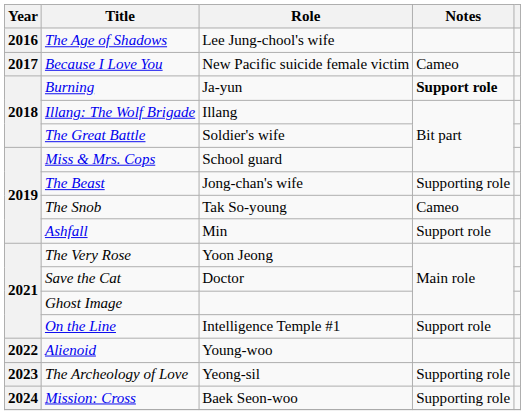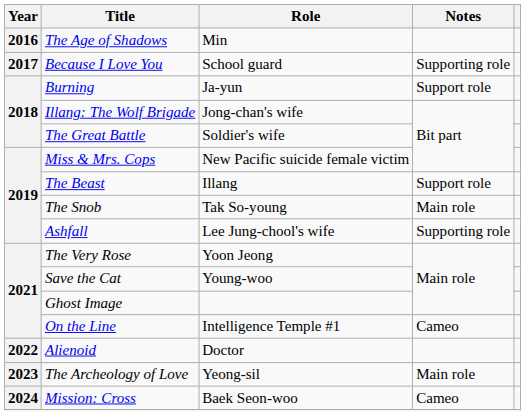 <table class="wikitable plainrowheaders sortable">
 <tr>
 <th scope="col">Year</th>
 <th scope="col">Title</th>
 <th scope="col">Role</th>
 <th scope="col">Notes</th>
 <th scope="col" class="unsortable"></th>
 </tr>
 <tr>
 <th scope="row">2016</th>
 <td><em><a href='#'>The Age of Shadows</a></em></td>
-<td>Lee Jung-chool's wife</td>
+<td>Min</td>
 <td></td>
 <td style="text-align:center"></td>
 </tr>
 <tr>
 <th scope="row">2017</th>
 <td><a href='#'><em>Because I Love You</em></a></td>
-<td>New Pacific suicide female victim</td>
-<td>Cameo</td>
+<td>School guard</td>
+<td>Supporting role</td>
 <td style="text-align:center"></td>
 </tr>
 <tr>
 <th rowspan="3" scope="row">2018</th>
 <td><a href='#'><em>Burning</em></a></td>
 <td>Ja-yun</td>
-<td><strong>Support role</strong></td>
+<td>Support role</td>
 <td></td>
 </tr>
 <tr>
 <td><em><a href='#'>Illang: The Wolf Brigade</a></em></td>
-<td>Illang</td>
+<td>Jong-chan's wife</td>
 <td rowspan="3">Bit part</td>
 <td></td>
 </tr>
 <tr>
 <td><a href='#'><em>The Great Battle</em></a></td>
 <td>Soldier's wife</td>
 <td></td>
 </tr>
 <tr>
 <th rowspan="4" scope="row">2019</th>
 <td><em><a href='#'>Miss & Mrs. Cops</a></em></td>
-<td>School guard</td>
+<td>New Pacific suicide female victim</td>
 <td style="text-align:center"></td>
 </tr>
 <tr>
 <td><em><a href='#'>The Beast</a></em></td>
-<td>Jong-chan's wife</td>
-<td>Supporting role</td>
+<td>Illang</td>
+<td>Support role</td>
 <td style="text-align:center"></td>
 </tr>
 <tr>
 <td><em>The Snob</em></td>
 <td>Tak So-young</td>
-<td>Cameo</td>
+<td>Main role</td>
 <td style="text-align:center"></td>
 </tr>
 <tr>
 <td><a href='#'><em>Ashfall</em></a></td>
-<td>Min</td>
-<td>Support role</td>
+<td>Lee Jung-chool's wife</td>
+<td>Supporting role</td>
 <td style="text-align:center"></td>
 </tr>
 <tr>
 <th rowspan="4" scope="row">2021</th>
 <td><em>The Very Rose</em></td>
 <td>Yoon Jeong</td>
 <td rowspan="3">Main role</td>
 <td style="text-align:center"></td>
 </tr>
 <tr>
 <td><em>Save the Cat</em></td>
-<td>Doctor</td>
+<td>Young-woo</td>
 <td style="text-align:center"></td>
 </tr>
 <tr>
 <td><em>Ghost Image</em></td>
 <td></td>
 <td style="text-align:center"></td>
 </tr>
 <tr>
 <td><a href='#'><em>On the Line</em></a></td>
 <td>Intelligence Temple #1</td>
-<td>Support role</td>
+<td>Cameo</td>
 <td style="text-align:center"></td>
 </tr>
 <tr>
 <th scope="row">2022</th>
 <td><em><a href='#'>Alienoid</a></em></td>
-<td>Young-woo</td>
+<td>Doctor</td>
 <td></td>
 <td style="text-align:center"></td>
 </tr>
 <tr>
 <th scope="row">2023</th>
 <td><em>The Archeology of Love</em></td>
 <td>Yeong-sil</td>
-<td>Supporting role</td>
+<td>Main role</td>
 <td style="text-align:center"></td>
 </tr>
 <tr>
 <th scope="row">2024</th>
 <td><em><a href='#'>Mission: Cross</a></em></td>
 <td>Baek Seon-woo</td>
-<td>Supporting role</td>
+<td>Cameo</td>
 <td style="text-align:center"></td>
 </tr>
 <tr>
 </tr>
 </table>
